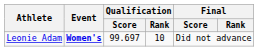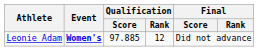 <table class="wikitable" style="font-size:90%">
 <tr>
 <th rowspan="2">Athlete</th>
 <th rowspan="2">Event</th>
 <th colspan="2">Qualification</th>
 <th colspan="2">Final</th>
 </tr>
 <tr style="font-size:95%">
 <th>Score</th>
 <th>Rank</th>
 <th>Score</th>
 <th>Rank</th>
 </tr>
 <tr align=center>
 <td align=left><a href='#'>Leonie Adam</a></td>
 <td align=left><strong><a href='#'>Women's</a></strong></td>
-<td>99.697</td>
-<td>10</td>
+<td>97.885</td>
+<td>12</td>
 <td colspan=2>Did not advance</td>
 </tr>
 </table>
